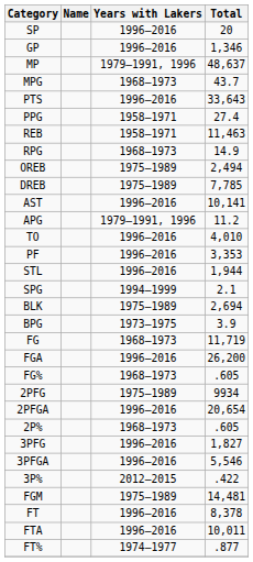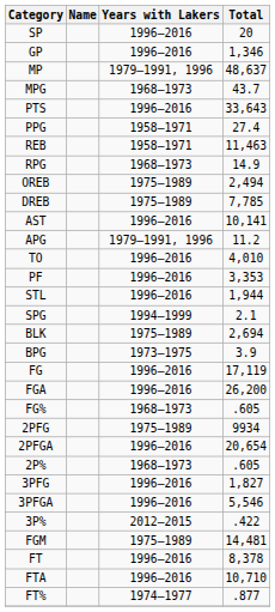 <table class="wikitable sortable" style="text-align: center;">
 <tr>
 <th>Category</th>
 <th>Name</th>
 <th>Years with Lakers</th>
 <th class="unsortable">Total</th>
 </tr>
 <tr>
 <td>SP</td>
 <td align="left"></td>
 <td>1996–2016</td>
 <td>20</td>
 </tr>
 <tr>
 <td>GP</td>
 <td align="left"></td>
 <td>1996–2016</td>
 <td>1,346</td>
 </tr>
 <tr>
 <td>MP</td>
 <td align="left"></td>
 <td>1979–1991, 1996</td>
 <td>48,637</td>
 </tr>
 <tr>
 <td>MPG</td>
 <td align="left"></td>
 <td>1968–1973</td>
 <td>43.7</td>
 </tr>
 <tr>
 <td>PTS</td>
 <td align="left"></td>
 <td>1996–2016</td>
 <td>33,643</td>
 </tr>
 <tr>
 <td>PPG</td>
 <td align="left"></td>
 <td>1958–1971</td>
 <td>27.4</td>
 </tr>
 <tr>
 <td>REB</td>
 <td align="left"></td>
 <td>1958–1971</td>
 <td>11,463</td>
 </tr>
 <tr>
 <td>RPG</td>
 <td align="left"></td>
 <td>1968–1973</td>
 <td>14.9</td>
 </tr>
 <tr>
 <td>OREB</td>
 <td align="left"></td>
 <td>1975–1989</td>
 <td>2,494</td>
 </tr>
 <tr>
 <td>DREB</td>
 <td align="left"></td>
 <td>1975–1989</td>
 <td>7,785</td>
 </tr>
 <tr>
 <td>AST</td>
 <td align="left"></td>
 <td>1996–2016</td>
 <td>10,141</td>
 </tr>
 <tr>
 <td>APG</td>
 <td align="left"></td>
 <td>1979–1991, 1996</td>
 <td>11.2</td>
 </tr>
 <tr>
 <td>TO</td>
 <td align="left"></td>
 <td>1996–2016</td>
 <td>4,010</td>
 </tr>
 <tr>
 <td>PF</td>
 <td align="left"></td>
 <td>1996–2016</td>
 <td>3,353</td>
 </tr>
 <tr>
 <td>STL</td>
 <td align="left"></td>
 <td>1996–2016</td>
 <td>1,944</td>
 </tr>
 <tr>
 <td>SPG</td>
 <td align="left"></td>
 <td>1994–1999</td>
 <td>2.1</td>
 </tr>
 <tr>
 <td>BLK</td>
 <td align="left"></td>
 <td>1975–1989</td>
 <td>2,694</td>
 </tr>
 <tr>
 <td>BPG</td>
 <td align="left"></td>
 <td>1973–1975</td>
 <td>3.9</td>
 </tr>
 <tr>
 <td>FG</td>
 <td align="left"></td>
-<td>1968–1973</td>
-<td>11,719</td>
+<td>1996–2016</td>
+<td>17,119</td>
 </tr>
 <tr>
 <td>FGA</td>
 <td align="left"></td>
 <td>1996–2016</td>
 <td>26,200</td>
 </tr>
 <tr>
 <td>FG%</td>
 <td align="left"></td>
 <td>1968–1973</td>
 <td>.605</td>
 </tr>
 <tr>
 <td>2PFG</td>
 <td align="left"></td>
 <td>1975–1989</td>
 <td>9934</td>
 </tr>
 <tr>
 <td>2PFGA</td>
 <td align="left"></td>
 <td>1996–2016</td>
 <td>20,654</td>
 </tr>
 <tr>
 <td>2P%</td>
 <td align="left"></td>
 <td>1968–1973</td>
 <td>.605</td>
 </tr>
 <tr>
 <td>3PFG</td>
 <td align="left"></td>
 <td>1996–2016</td>
 <td>1,827</td>
 </tr>
 <tr>
 <td>3PFGA</td>
 <td align="left"></td>
 <td>1996–2016</td>
 <td>5,546</td>
 </tr>
 <tr>
 <td>3P%</td>
 <td align="left"></td>
 <td>2012–2015</td>
 <td>.422</td>
 </tr>
 <tr>
 <td>FGM</td>
 <td align="left"></td>
 <td>1975–1989</td>
 <td>14,481</td>
 </tr>
 <tr>
 <td>FT</td>
 <td align="left"></td>
 <td>1996–2016</td>
 <td>8,378</td>
 </tr>
 <tr>
 <td>FTA</td>
 <td align="left"></td>
 <td>1996–2016</td>
-<td>10,011</td>
+<td>10,710</td>
 </tr>
 <tr>
 <td>FT%</td>
 <td align="left"></td>
 <td>1974–1977</td>
 <td>.877</td>
 </tr>
 <tr>
 </tr>
 </table>
